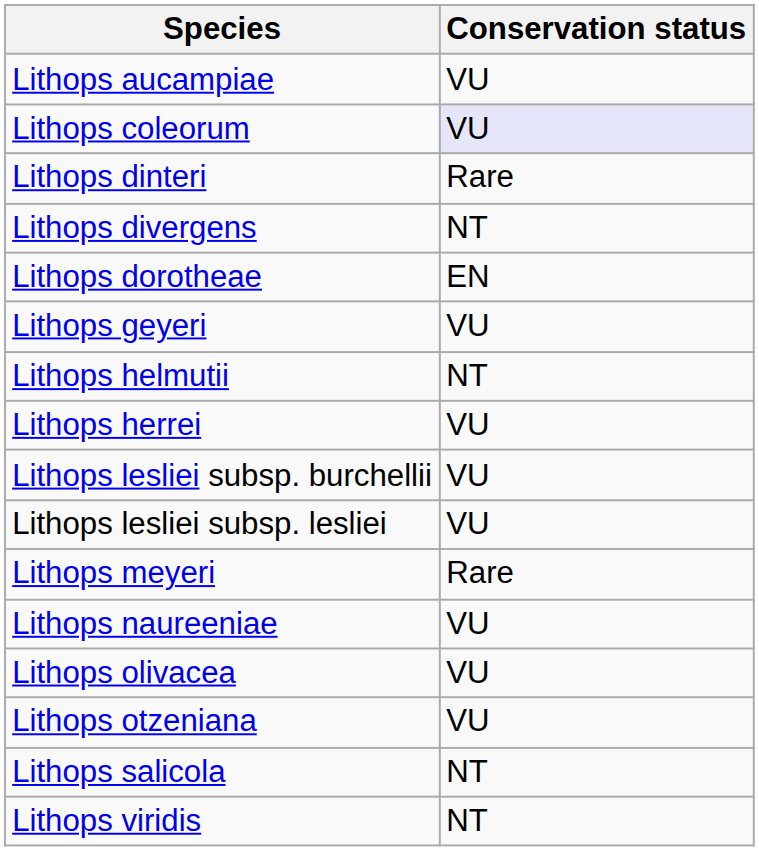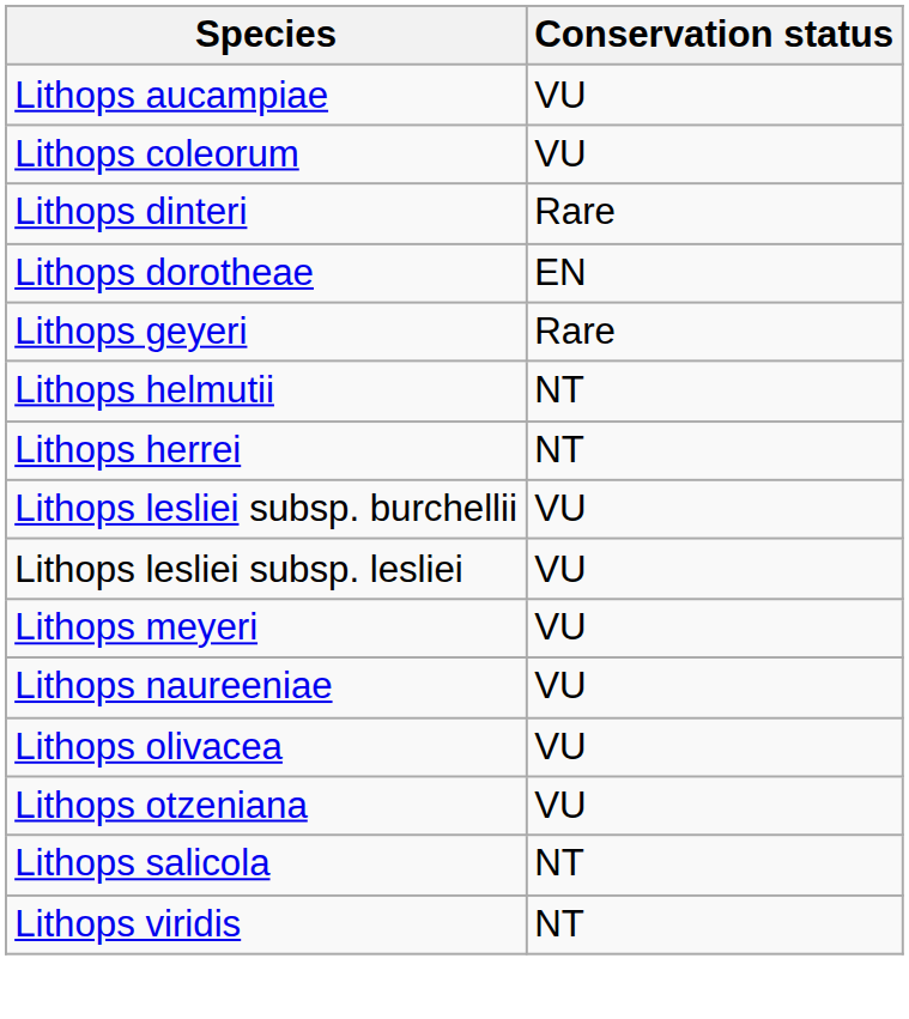 <table class="wikitable">
 <tr>
 <th>Species</th>
 <th>Conservation status</th>
 </tr>
 <tr>
 <td><a href='#'>Lithops aucampiae</a></td>
 <td>VU</td>
 </tr>
 <tr>
 <td><a href='#'>Lithops coleorum</a></td>
-<td style="background: lavender;">VU</td>
+<td>VU</td>
 </tr>
 <tr>
 <td><a href='#'>Lithops dinteri</a></td>
 <td>Rare</td>
-</tr>
-<tr>
-<td><a href='#'>Lithops divergens</a></td>
-<td>NT</td>
 </tr>
 <tr>
 <td><a href='#'>Lithops dorotheae</a></td>
 <td>EN</td>
 </tr>
 <tr>
 <td><a href='#'>Lithops geyeri</a></td>
-<td>VU</td>
+<td>Rare</td>
 </tr>
 <tr>
 <td><a href='#'>Lithops helmutii</a></td>
 <td>NT</td>
 </tr>
 <tr>
 <td><a href='#'>Lithops herrei</a></td>
-<td>VU</td>
+<td>NT</td>
 </tr>
 <tr>
 <td><a href='#'>Lithops lesliei</a> subsp. burchellii</td>
 <td>VU</td>
 </tr>
 <tr>
 <td>Lithops lesliei subsp. lesliei</td>
 <td>VU</td>
 </tr>
 <tr>
 <td><a href='#'>Lithops meyeri</a></td>
-<td>Rare</td>
+<td>VU</td>
 </tr>
 <tr>
 <td><a href='#'>Lithops naureeniae</a></td>
 <td>VU</td>
 </tr>
 <tr>
 <td><a href='#'>Lithops olivacea</a></td>
 <td>VU</td>
 </tr>
 <tr>
 <td><a href='#'>Lithops otzeniana</a></td>
 <td>VU</td>
 </tr>
 <tr>
 <td><a href='#'>Lithops salicola</a></td>
 <td>NT</td>
 </tr>
 <tr>
 <td><a href='#'>Lithops viridis</a></td>
 <td>NT</td>
 </tr>
 </table>
